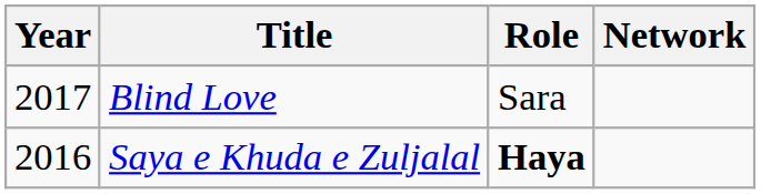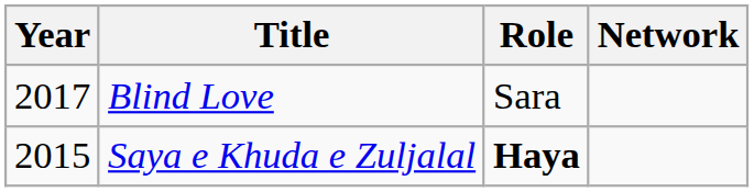 <table class="wikitable">
 <tr>
 <th>Year</th>
 <th>Title</th>
 <th>Role</th>
 <th>Network</th>
 </tr>
 <tr>
 <td>2017</td>
 <td><em><a href='#'>Blind Love</a></em></td>
 <td>Sara</td>
 <td></td>
 </tr>
 <tr>
-<td>2016</td>
+<td>2015</td>
 <td><em><a href='#'>Saya e Khuda e Zuljalal</a></em></td>
 <td><strong>Haya</strong></td>
 <td></td>
 </tr>
 </table>
